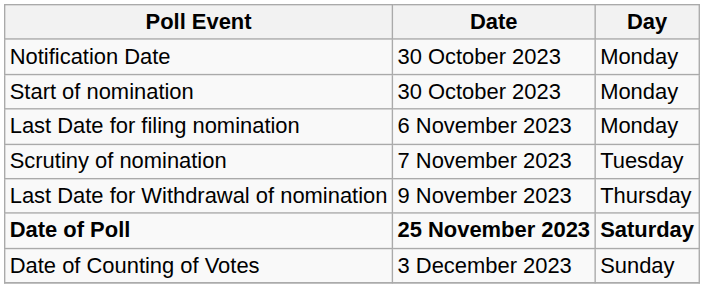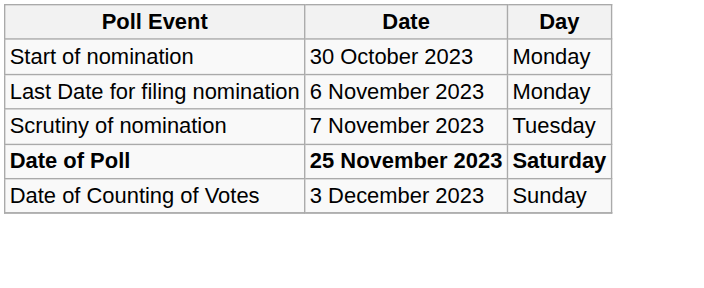 <table class="wikitable">
 <tr>
 <th>Poll Event</th>
 <th>Date</th>
 <th>Day</th>
-</tr>
-<tr>
-<td>Notification Date</td>
-<td>30 October 2023</td>
-<td>Monday</td>
 </tr>
 <tr>
 <td>Start of nomination</td>
 <td>30 October 2023</td>
 <td>Monday</td>
 </tr>
 <tr>
 <td>Last Date for filing nomination</td>
 <td>6 November 2023</td>
 <td>Monday</td>
 </tr>
 <tr>
 <td>Scrutiny of nomination</td>
 <td>7 November 2023</td>
 <td>Tuesday</td>
 </tr>
 <tr>
-<td>Last Date for Withdrawal of nomination</td>
-<td>9 November 2023</td>
-<td>Thursday</td>
-</tr>
-<tr>
 <td><strong>Date of Poll</strong></td>
 <td><strong>25 November 2023</strong></td>
 <td><strong>Saturday</strong></td>
 </tr>
 <tr>
 <td>Date of Counting of Votes</td>
 <td>3 December 2023</td>
 <td>Sunday</td>
 </tr>
 <tr>
 </tr>
 </table>
